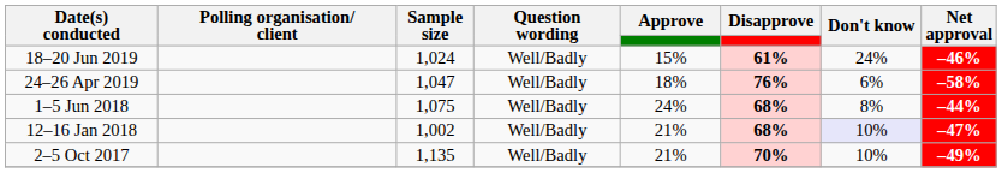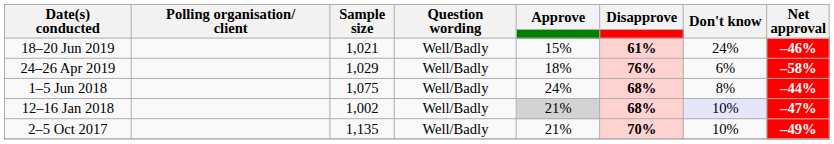 <table class="wikitable collapsible sortable" style="text-align:center;font-size:95%;line-height:14px;">
 <tr>
 <th style="width:125px;" rowspan="2">Date(s)<br>conducted</th>
 <th style="width:200px;" rowspan="2">Polling organisation/<br>client</th>
 <th style="width:60px;" rowspan="2">Sample size</th>
 <th style="width:120px;" rowspan="2">Question<br>wording</th>
 <th class="unsortable" style="width:80px;">Approve</th>
 <th class="unsortable" style="width:80px;">Disapprove</th>
 <th class="unsortable" style="width:80px;" rowspan="2">Don't know</th>
 <th class="unsortable" style="width:20px;" rowspan="2">Net approval</th>
 </tr>
 <tr>
 <th class="unsortable" style="color:inherit;background:green;width:60px;"></th>
 <th class="unsortable" style="color:inherit;background:red;width:60px;"></th>
 </tr>
 <tr>
 <td>18–20 Jun 2019</td>
 <td></td>
-<td>1,024</td>
+<td>1,021</td>
 <td>Well/Badly</td>
 <td>15%</td>
 <td style="background:#FFD2D2"><strong>61%</strong></td>
 <td>24%</td>
 <td style="background:red;color:white;"><strong>–46%</strong></td>
 </tr>
 <tr>
 <td>24–26 Apr 2019</td>
 <td></td>
-<td>1,047</td>
+<td>1,029</td>
 <td>Well/Badly</td>
 <td>18%</td>
 <td style="background:#FFD2D2"><strong>76%</strong></td>
 <td>6%</td>
 <td style="background:red;color:white;"><strong>–58%</strong></td>
 </tr>
 <tr>
 <td>1–5 Jun 2018</td>
 <td></td>
 <td>1,075</td>
 <td>Well/Badly</td>
 <td>24%</td>
 <td style="background:#FFD2D2"><strong>68%</strong></td>
 <td>8%</td>
 <td style="background:red;color:white;"><strong>–44%</strong></td>
 </tr>
 <tr>
 <td>12–16 Jan 2018</td>
 <td></td>
 <td>1,002</td>
 <td>Well/Badly</td>
-<td>21%</td>
+<td style="background: lightgrey;">21%</td>
 <td style="background:#FFD2D2"><strong>68%</strong></td>
 <td style="background: lavender;">10%</td>
 <td style="background:red;color:white;"><strong>–47%</strong></td>
 </tr>
 <tr>
 <td>2–5 Oct 2017</td>
 <td></td>
 <td>1,135</td>
 <td>Well/Badly</td>
 <td>21%</td>
 <td style="background:#FFD2D2"><strong>70%</strong></td>
 <td>10%</td>
 <td style="background:red;color:white;"><strong>–49%</strong></td>
 </tr>
 <tr>
 </tr>
 </table>
